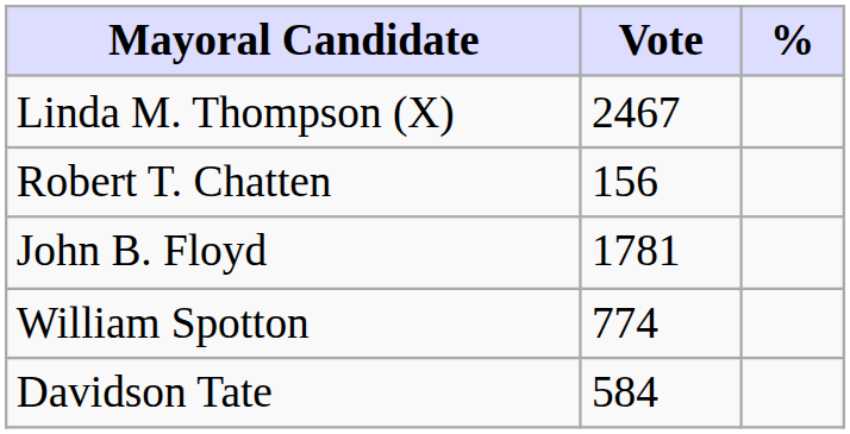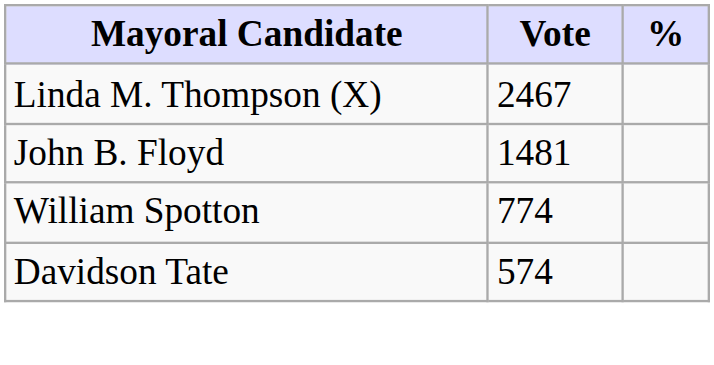 <table class="wikitable">
 <tr>
 <th style="background:#ddf; width:200px;">Mayoral Candidate </th>
 <th style="background:#ddf; width:50px;">Vote</th>
 <th style="background:#ddf; width:30px;">%</th>
 </tr>
 <tr>
 <td>Linda M. Thompson (X)</td>
 <td>2467</td>
 <td></td>
 </tr>
 <tr>
-<td>Robert T. Chatten</td>
-<td>156</td>
-<td></td>
-</tr>
-<tr>
 <td>John B. Floyd</td>
-<td>1781</td>
+<td>1481</td>
 <td></td>
 </tr>
 <tr>
 <td>William Spotton</td>
 <td>774</td>
 <td></td>
 </tr>
 <tr>
 <td>Davidson Tate</td>
-<td>584</td>
+<td>574</td>
 <td></td>
 </tr>
 </table>
